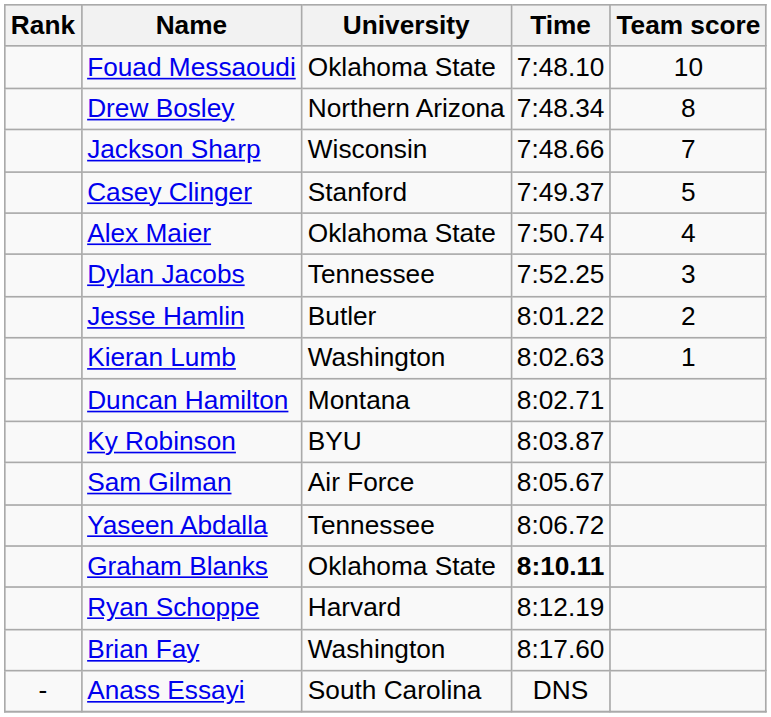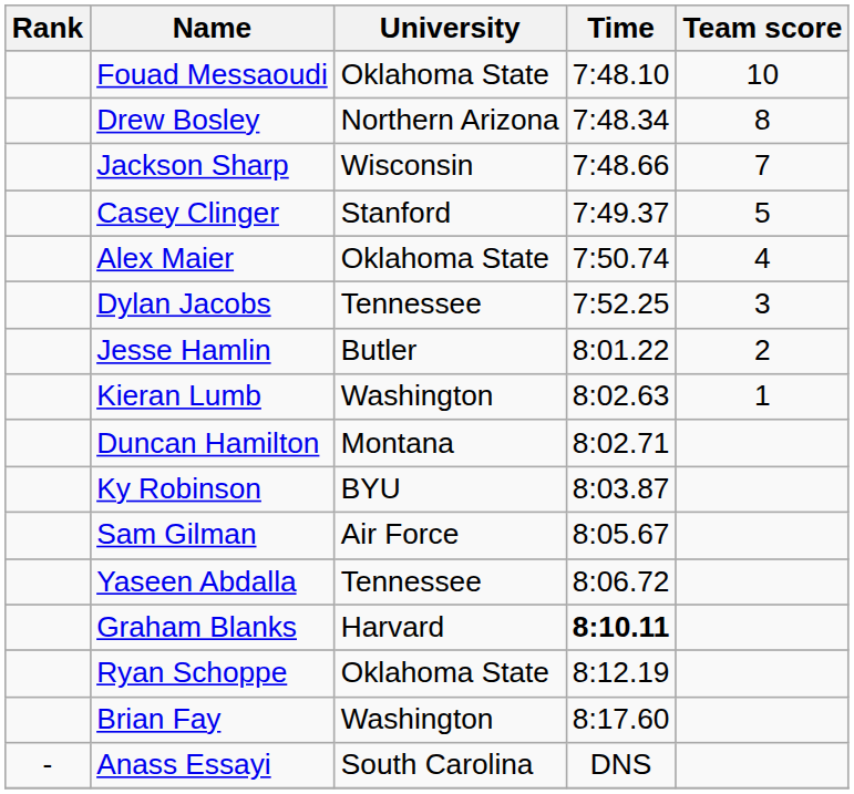 <table class="wikitable sortable" style="text-align:center">
 <tr>
 <th>Rank</th>
 <th>Name</th>
 <th>University</th>
 <th>Time</th>
 <th>Team score</th>
 </tr>
 <tr>
 <td></td>
 <td align=left><a href='#'>Fouad Messaoudi</a></td>
 <td align="left">Oklahoma State</td>
 <td>7:48.10</td>
 <td>10</td>
 </tr>
 <tr>
 <td></td>
 <td align=left><a href='#'>Drew Bosley</a></td>
 <td align="left">Northern Arizona</td>
 <td>7:48.34</td>
 <td>8</td>
 </tr>
 <tr>
 <td></td>
 <td align=left><a href='#'>Jackson Sharp</a></td>
 <td align="left">Wisconsin</td>
 <td>7:48.66</td>
 <td>7</td>
 </tr>
 <tr>
 <td></td>
 <td align=left><a href='#'>Casey Clinger</a></td>
 <td align="left">Stanford</td>
 <td>7:49.37</td>
 <td>5</td>
 </tr>
 <tr>
 <td></td>
 <td align=left><a href='#'>Alex Maier</a></td>
 <td align="left">Oklahoma State</td>
 <td>7:50.74</td>
 <td>4</td>
 </tr>
 <tr>
 <td></td>
 <td align=left><a href='#'>Dylan Jacobs</a></td>
 <td align="left">Tennessee</td>
 <td>7:52.25</td>
 <td>3</td>
 </tr>
 <tr>
 <td></td>
 <td align=left><a href='#'>Jesse Hamlin</a></td>
 <td align="left">Butler</td>
 <td>8:01.22</td>
 <td>2</td>
 </tr>
 <tr>
 <td></td>
 <td align=left><a href='#'>Kieran Lumb</a></td>
 <td align="left">Washington</td>
 <td>8:02.63</td>
 <td>1</td>
 </tr>
 <tr>
 <td></td>
 <td align=left><a href='#'>Duncan Hamilton</a></td>
 <td align="left">Montana</td>
 <td>8:02.71</td>
 <td></td>
 </tr>
 <tr>
 <td></td>
 <td align=left><a href='#'>Ky Robinson</a></td>
 <td align="left">BYU</td>
 <td>8:03.87</td>
 <td></td>
 </tr>
 <tr>
 <td></td>
 <td align=left><a href='#'>Sam Gilman</a></td>
 <td align="left">Air Force</td>
 <td>8:05.67</td>
 <td></td>
 </tr>
 <tr>
 <td></td>
 <td align=left><a href='#'>Yaseen Abdalla</a></td>
 <td align="left">Tennessee</td>
 <td>8:06.72</td>
 <td></td>
 </tr>
 <tr>
 <td></td>
 <td align=left><a href='#'>Graham Blanks</a></td>
-<td align="left">Oklahoma State</td>
+<td align="left">Harvard</td>
 <td><strong>8:10.11</strong></td>
 <td></td>
 </tr>
 <tr>
 <td></td>
 <td align=left><a href='#'>Ryan Schoppe</a></td>
-<td align="left">Harvard</td>
+<td align="left">Oklahoma State</td>
 <td>8:12.19</td>
 <td></td>
 </tr>
 <tr>
 <td></td>
 <td align=left><a href='#'>Brian Fay</a></td>
 <td align="left">Washington</td>
 <td>8:17.60</td>
 <td></td>
 </tr>
 <tr>
 <td>-</td>
 <td align="left"><a href='#'>Anass Essayi</a></td>
 <td align="left">South Carolina</td>
 <td>DNS</td>
 <td></td>
 </tr>
 <tr>
 </tr>
 </table>
